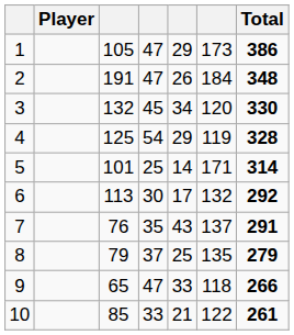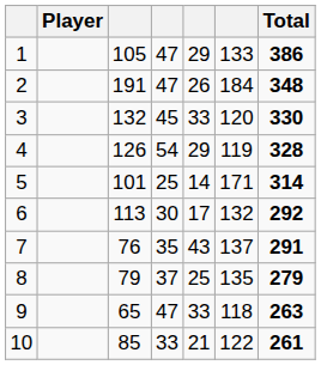 <table class="wikitable" style="text-align:center;">
 <tr>
 <th></th>
 <th>Player</th>
 <th></th>
 <th></th>
 <th></th>
 <th></th>
 <th>Total</th>
 </tr>
 <tr>
 <td>1</td>
 <td align=left> </td>
 <td>105</td>
 <td>47</td>
 <td>29</td>
-<td>173</td>
+<td>133</td>
 <td><strong>386</strong></td>
 </tr>
 <tr>
 <td>2</td>
 <td align=left> </td>
 <td>191</td>
 <td>47</td>
 <td>26</td>
 <td>184</td>
 <td><strong>348</strong></td>
 </tr>
 <tr>
 <td>3</td>
 <td align=left> </td>
 <td>132</td>
 <td>45</td>
-<td>34</td>
+<td>33</td>
 <td>120</td>
 <td><strong>330</strong></td>
 </tr>
 <tr>
 <td>4</td>
 <td align=left> </td>
-<td>125</td>
+<td>126</td>
 <td>54</td>
 <td>29</td>
 <td>119</td>
 <td><strong>328</strong></td>
 </tr>
 <tr>
 <td>5</td>
 <td align=left> </td>
 <td>101</td>
 <td>25</td>
 <td>14</td>
 <td>171</td>
 <td><strong>314</strong></td>
 </tr>
 <tr>
 <td>6</td>
 <td align=left> </td>
 <td>113</td>
 <td>30</td>
 <td>17</td>
 <td>132</td>
 <td><strong>292</strong></td>
 </tr>
 <tr>
 <td>7</td>
 <td align=left> </td>
 <td>76</td>
 <td>35</td>
 <td>43</td>
 <td>137</td>
 <td><strong>291</strong></td>
 </tr>
 <tr>
 <td>8</td>
 <td align=left> </td>
 <td>79</td>
 <td>37</td>
 <td>25</td>
 <td>135</td>
 <td><strong>279</strong></td>
 </tr>
 <tr>
 <td>9</td>
 <td align=left> </td>
 <td>65</td>
 <td>47</td>
 <td>33</td>
 <td>118</td>
-<td><strong>266</strong></td>
+<td><strong>263</strong></td>
 </tr>
 <tr>
 <td>10</td>
 <td align=left> </td>
 <td>85</td>
 <td>33</td>
 <td>21</td>
 <td>122</td>
 <td><strong>261</strong></td>
 </tr>
 </table>
